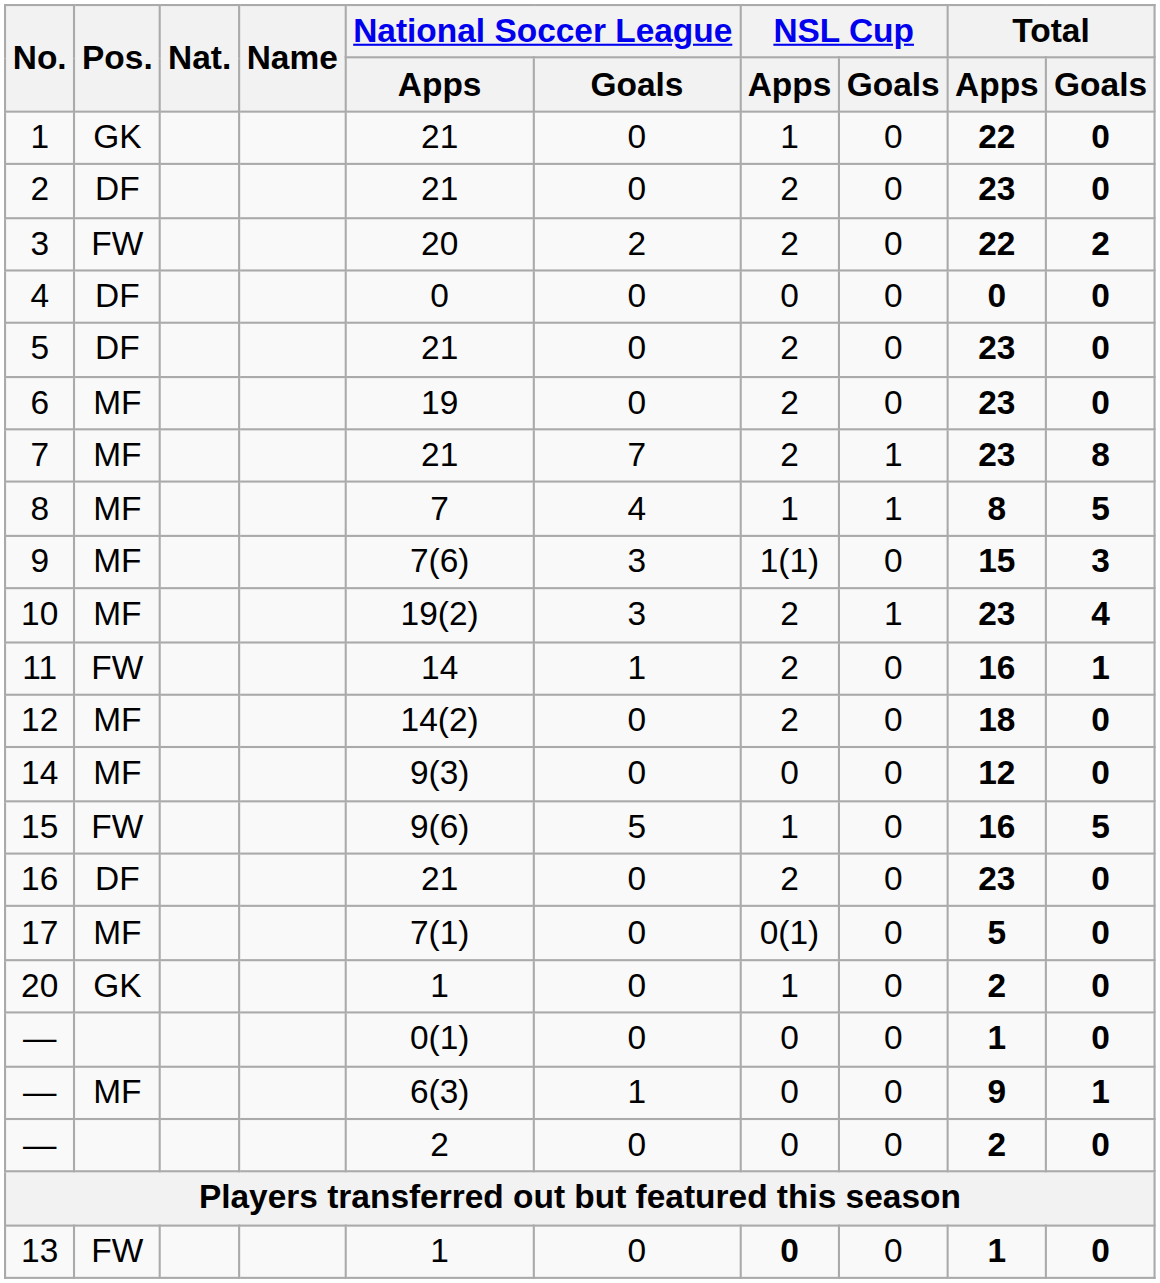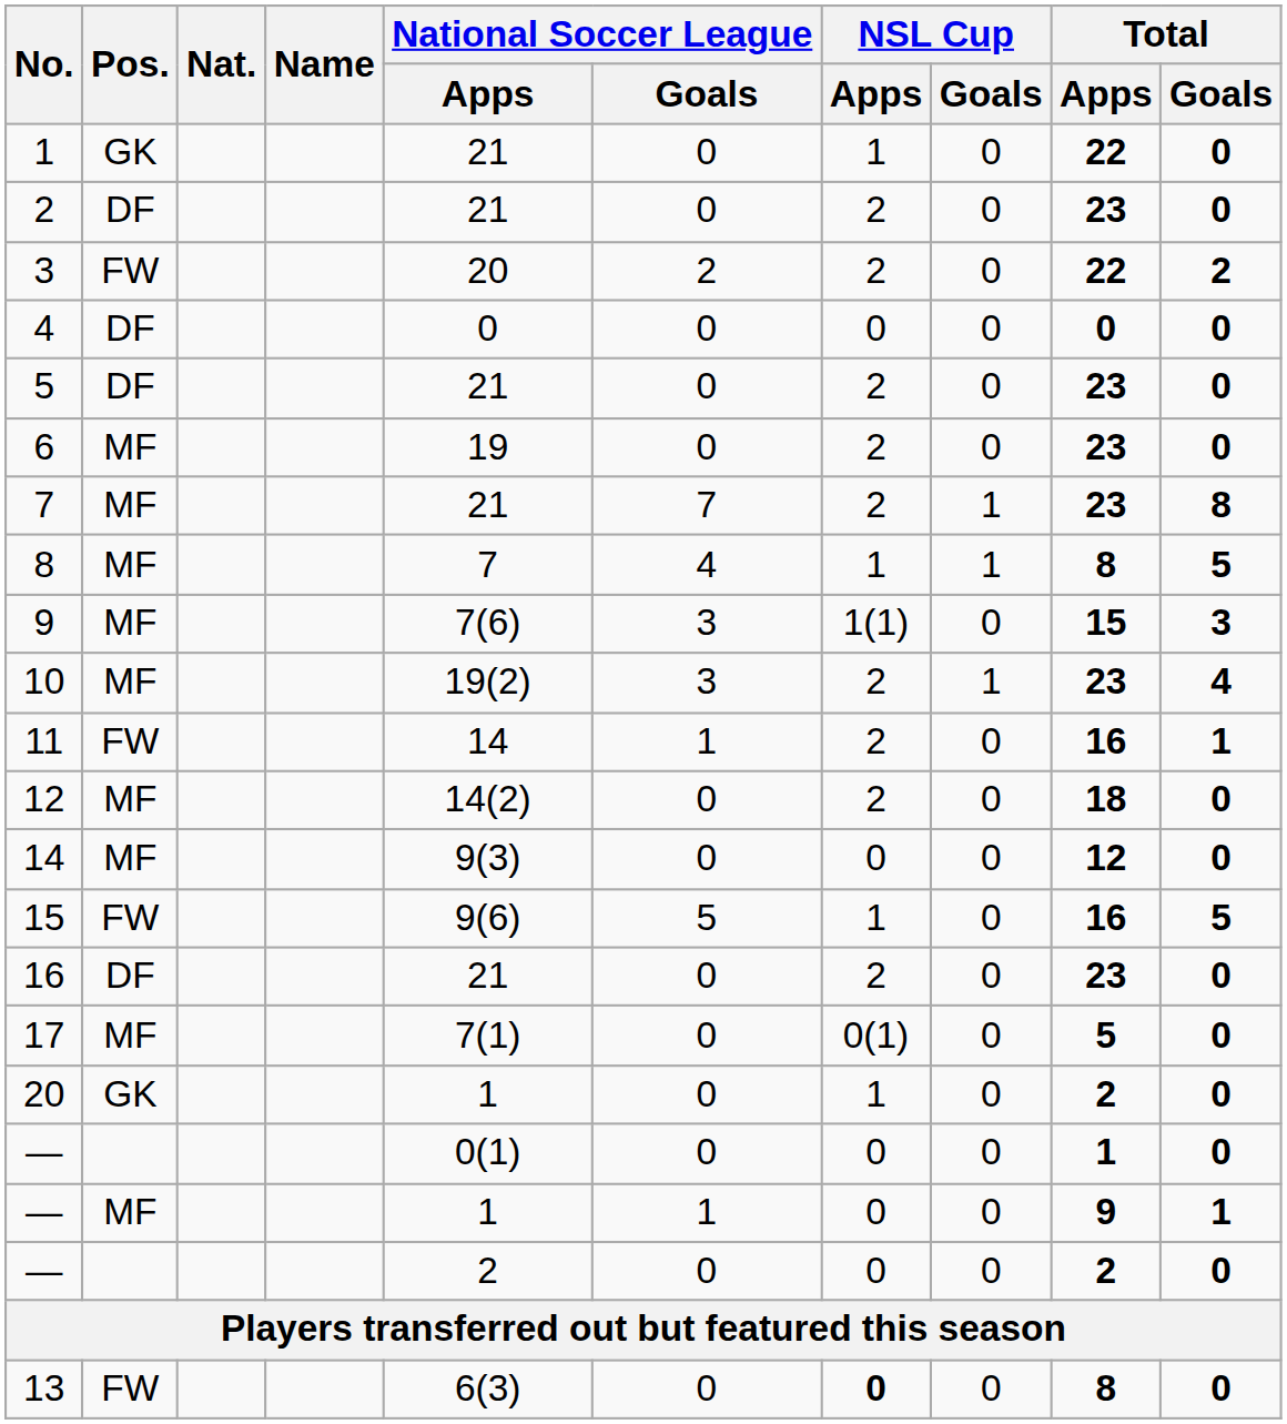 <table class="wikitable sortable" style="text-align:center">
 <tr>
 <th rowspan="2">No.</th>
 <th rowspan="2">Pos.</th>
 <th rowspan="2">Nat.</th>
 <th rowspan="2">Name</th>
 <th colspan="2"><a href='#'>National Soccer League</a></th>
 <th colspan="2"><a href='#'>NSL Cup</a></th>
 <th colspan="2">Total</th>
 </tr>
 <tr>
 <th>Apps</th>
 <th>Goals</th>
 <th>Apps</th>
 <th>Goals</th>
 <th>Apps</th>
 <th>Goals</th>
 </tr>
 <tr>
 <td>1</td>
 <td>GK</td>
 <td></td>
 <td align=left></td>
 <td>21</td>
 <td>0</td>
 <td>1</td>
 <td>0</td>
 <td><strong>22</strong></td>
 <td><strong>0</strong></td>
 </tr>
 <tr>
 <td>2</td>
 <td>DF</td>
 <td></td>
 <td align=left></td>
 <td>21</td>
 <td>0</td>
 <td>2</td>
 <td>0</td>
 <td><strong>23</strong></td>
 <td><strong>0</strong></td>
 </tr>
 <tr>
 <td>3</td>
 <td>FW</td>
 <td></td>
 <td align=left></td>
 <td>20</td>
 <td>2</td>
 <td>2</td>
 <td>0</td>
 <td><strong>22</strong></td>
 <td><strong>2</strong></td>
 </tr>
 <tr>
 <td>4</td>
 <td>DF</td>
 <td></td>
 <td align=left></td>
 <td>0</td>
 <td>0</td>
 <td>0</td>
 <td>0</td>
 <td><strong>0</strong></td>
 <td><strong>0</strong></td>
 </tr>
 <tr>
 <td>5</td>
 <td>DF</td>
 <td></td>
 <td align=left></td>
 <td>21</td>
 <td>0</td>
 <td>2</td>
 <td>0</td>
 <td><strong>23</strong></td>
 <td><strong>0</strong></td>
 </tr>
 <tr>
 <td>6</td>
 <td>MF</td>
 <td></td>
 <td align=left></td>
 <td>19</td>
 <td>0</td>
 <td>2</td>
 <td>0</td>
 <td><strong>23</strong></td>
 <td><strong>0</strong></td>
 </tr>
 <tr>
 <td>7</td>
 <td>MF</td>
 <td></td>
 <td align=left></td>
 <td>21</td>
 <td>7</td>
 <td>2</td>
 <td>1</td>
 <td><strong>23</strong></td>
 <td><strong>8</strong></td>
 </tr>
 <tr>
 <td>8</td>
 <td>MF</td>
 <td></td>
 <td align=left></td>
 <td>7</td>
 <td>4</td>
 <td>1</td>
 <td>1</td>
 <td><strong>8</strong></td>
 <td><strong>5</strong></td>
 </tr>
 <tr>
 <td>9</td>
 <td>MF</td>
 <td></td>
 <td align=left></td>
 <td>7(6)</td>
 <td>3</td>
 <td>1(1)</td>
 <td>0</td>
 <td><strong>15</strong></td>
 <td><strong>3</strong></td>
 </tr>
 <tr>
 <td>10</td>
 <td>MF</td>
 <td></td>
 <td align=left></td>
 <td>19(2)</td>
 <td>3</td>
 <td>2</td>
 <td>1</td>
 <td><strong>23</strong></td>
 <td><strong>4</strong></td>
 </tr>
 <tr>
 <td>11</td>
 <td>FW</td>
 <td></td>
 <td align=left></td>
 <td>14</td>
 <td>1</td>
 <td>2</td>
 <td>0</td>
 <td><strong>16</strong></td>
 <td><strong>1</strong></td>
 </tr>
 <tr>
 <td>12</td>
 <td>MF</td>
 <td></td>
 <td align=left></td>
 <td>14(2)</td>
 <td>0</td>
 <td>2</td>
 <td>0</td>
 <td><strong>18</strong></td>
 <td><strong>0</strong></td>
 </tr>
 <tr>
 <td>14</td>
 <td>MF</td>
 <td></td>
 <td align=left></td>
 <td>9(3)</td>
 <td>0</td>
 <td>0</td>
 <td>0</td>
 <td><strong>12</strong></td>
 <td><strong>0</strong></td>
 </tr>
 <tr>
 <td>15</td>
 <td>FW</td>
 <td></td>
 <td align=left></td>
 <td>9(6)</td>
 <td>5</td>
 <td>1</td>
 <td>0</td>
 <td><strong>16</strong></td>
 <td><strong>5</strong></td>
 </tr>
 <tr>
 <td>16</td>
 <td>DF</td>
 <td></td>
 <td align=left></td>
 <td>21</td>
 <td>0</td>
 <td>2</td>
 <td>0</td>
 <td><strong>23</strong></td>
 <td><strong>0</strong></td>
 </tr>
 <tr>
 <td>17</td>
 <td>MF</td>
 <td></td>
 <td align=left></td>
 <td>7(1)</td>
 <td>0</td>
 <td>0(1)</td>
 <td>0</td>
 <td><strong>5</strong></td>
 <td><strong>0</strong></td>
 </tr>
 <tr>
 <td>20</td>
 <td>GK</td>
 <td></td>
 <td align=left></td>
 <td>1</td>
 <td>0</td>
 <td>1</td>
 <td>0</td>
 <td><strong>2</strong></td>
 <td><strong>0</strong></td>
 </tr>
 <tr>
 <td>—</td>
 <td></td>
 <td></td>
 <td align=left></td>
 <td>0(1)</td>
 <td>0</td>
 <td>0</td>
 <td>0</td>
 <td><strong>1</strong></td>
 <td><strong>0</strong></td>
 </tr>
 <tr>
 <td>—</td>
 <td>MF</td>
 <td></td>
 <td align=left></td>
-<td>6(3)</td>
+<td>1</td>
 <td>1</td>
 <td>0</td>
 <td>0</td>
 <td><strong>9</strong></td>
 <td><strong>1</strong></td>
 </tr>
 <tr>
 <td>—</td>
 <td></td>
 <td></td>
 <td align=left></td>
 <td>2</td>
 <td>0</td>
 <td>0</td>
 <td>0</td>
 <td><strong>2</strong></td>
 <td><strong>0</strong></td>
 </tr>
 <tr>
 <th colspan="10">Players transferred out but featured this season</th>
 </tr>
 <tr>
 <td>13</td>
 <td>FW</td>
 <td></td>
 <td align=left></td>
-<td>1</td>
+<td>6(3)</td>
 <td>0</td>
 <td><strong>0</strong></td>
 <td>0</td>
-<td><strong>1</strong></td>
+<td><strong>8</strong></td>
 <td><strong>0</strong></td>
 </tr>
 </table>
